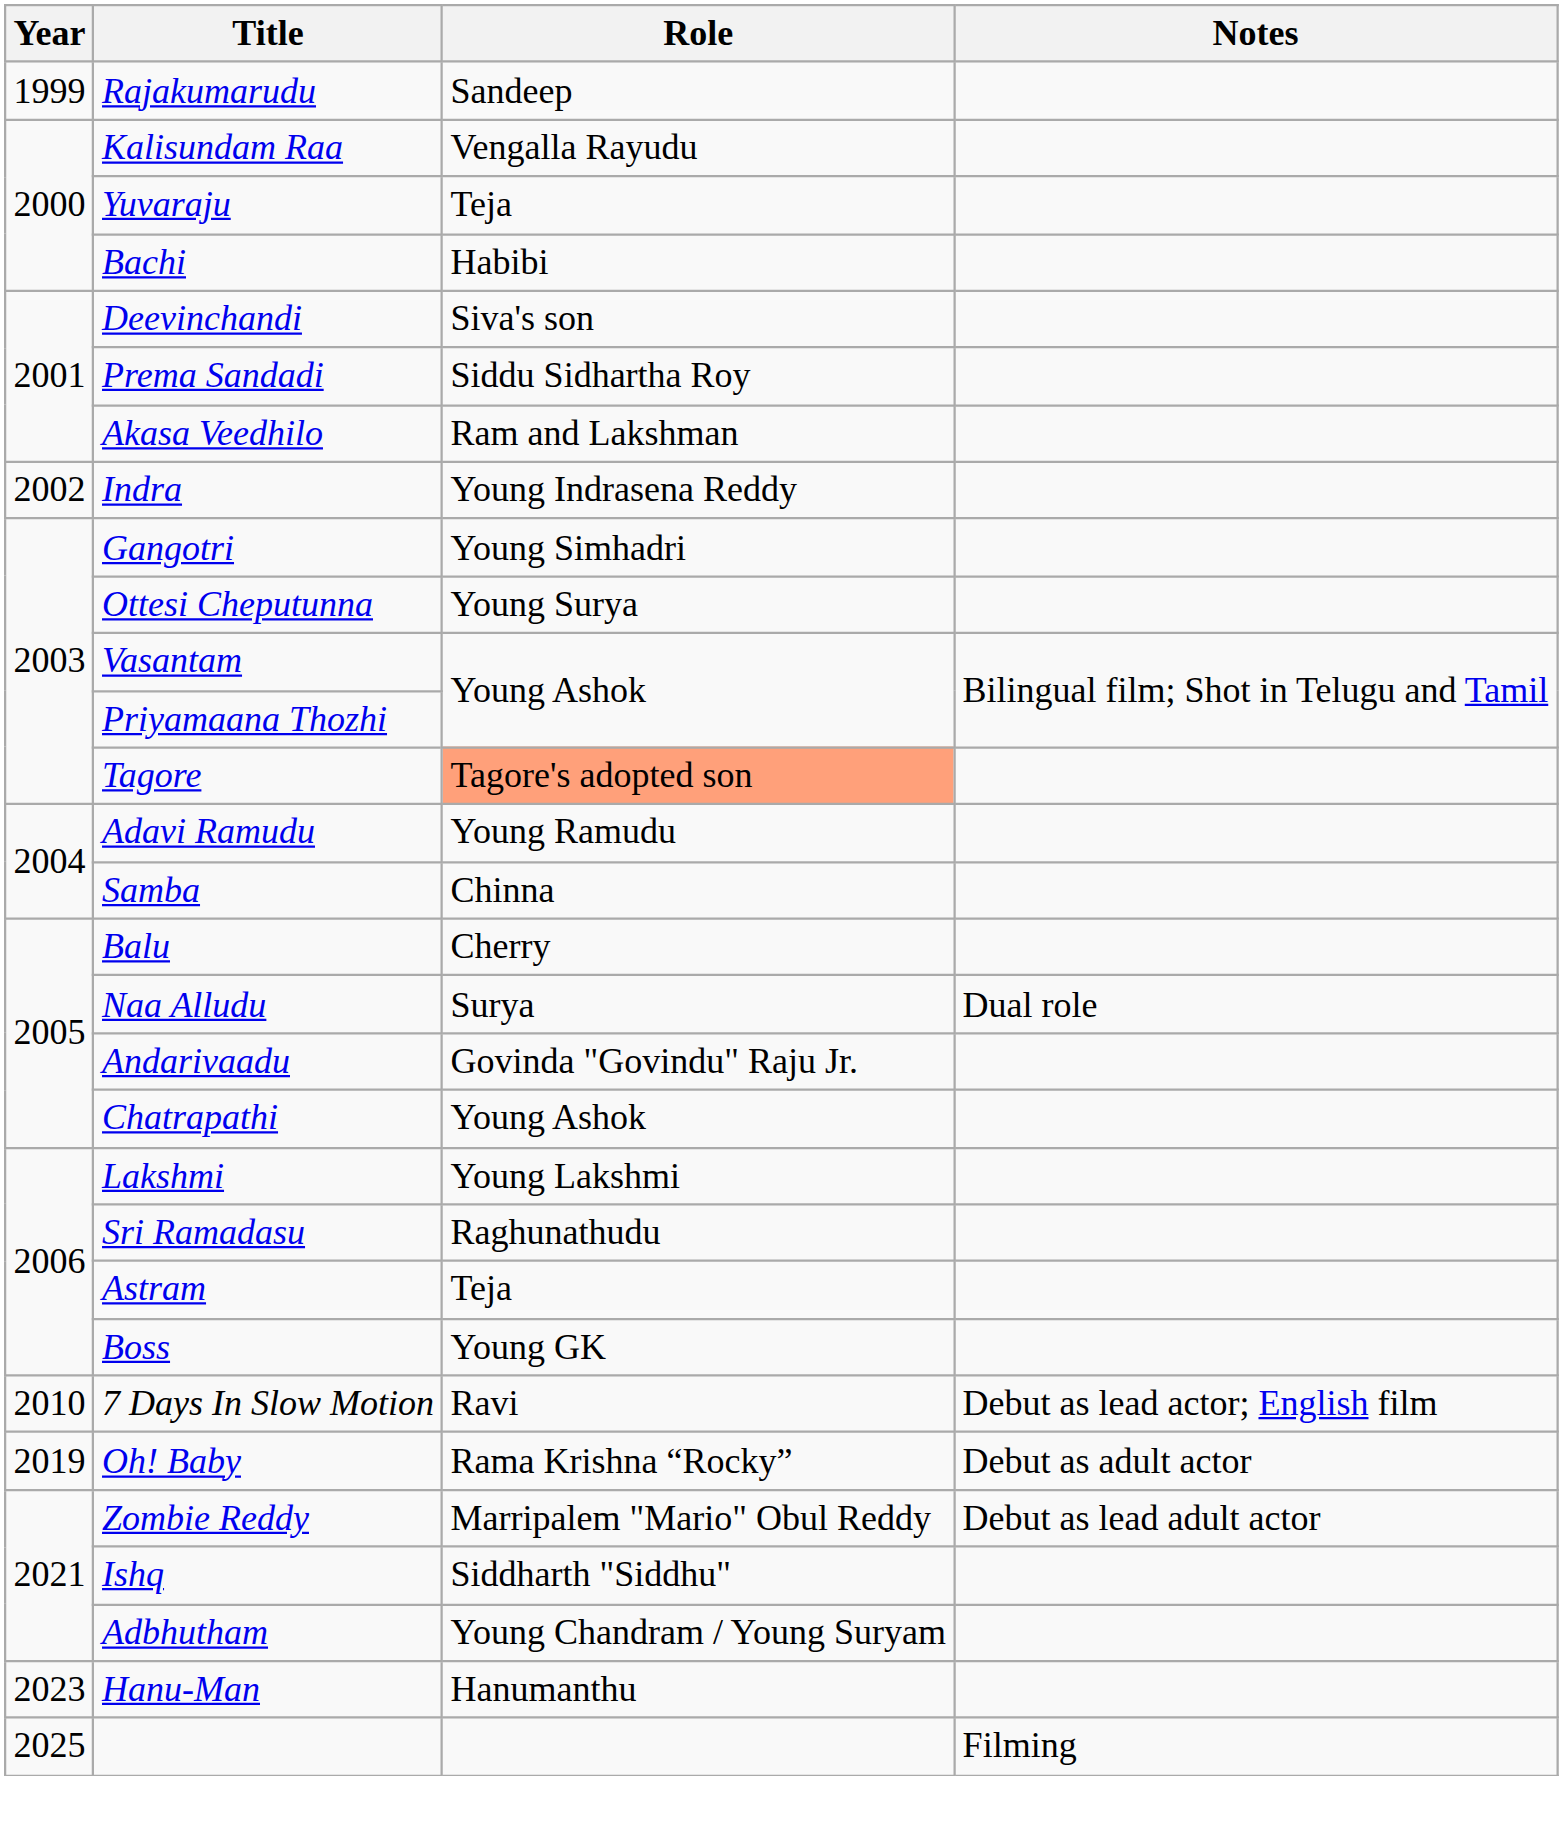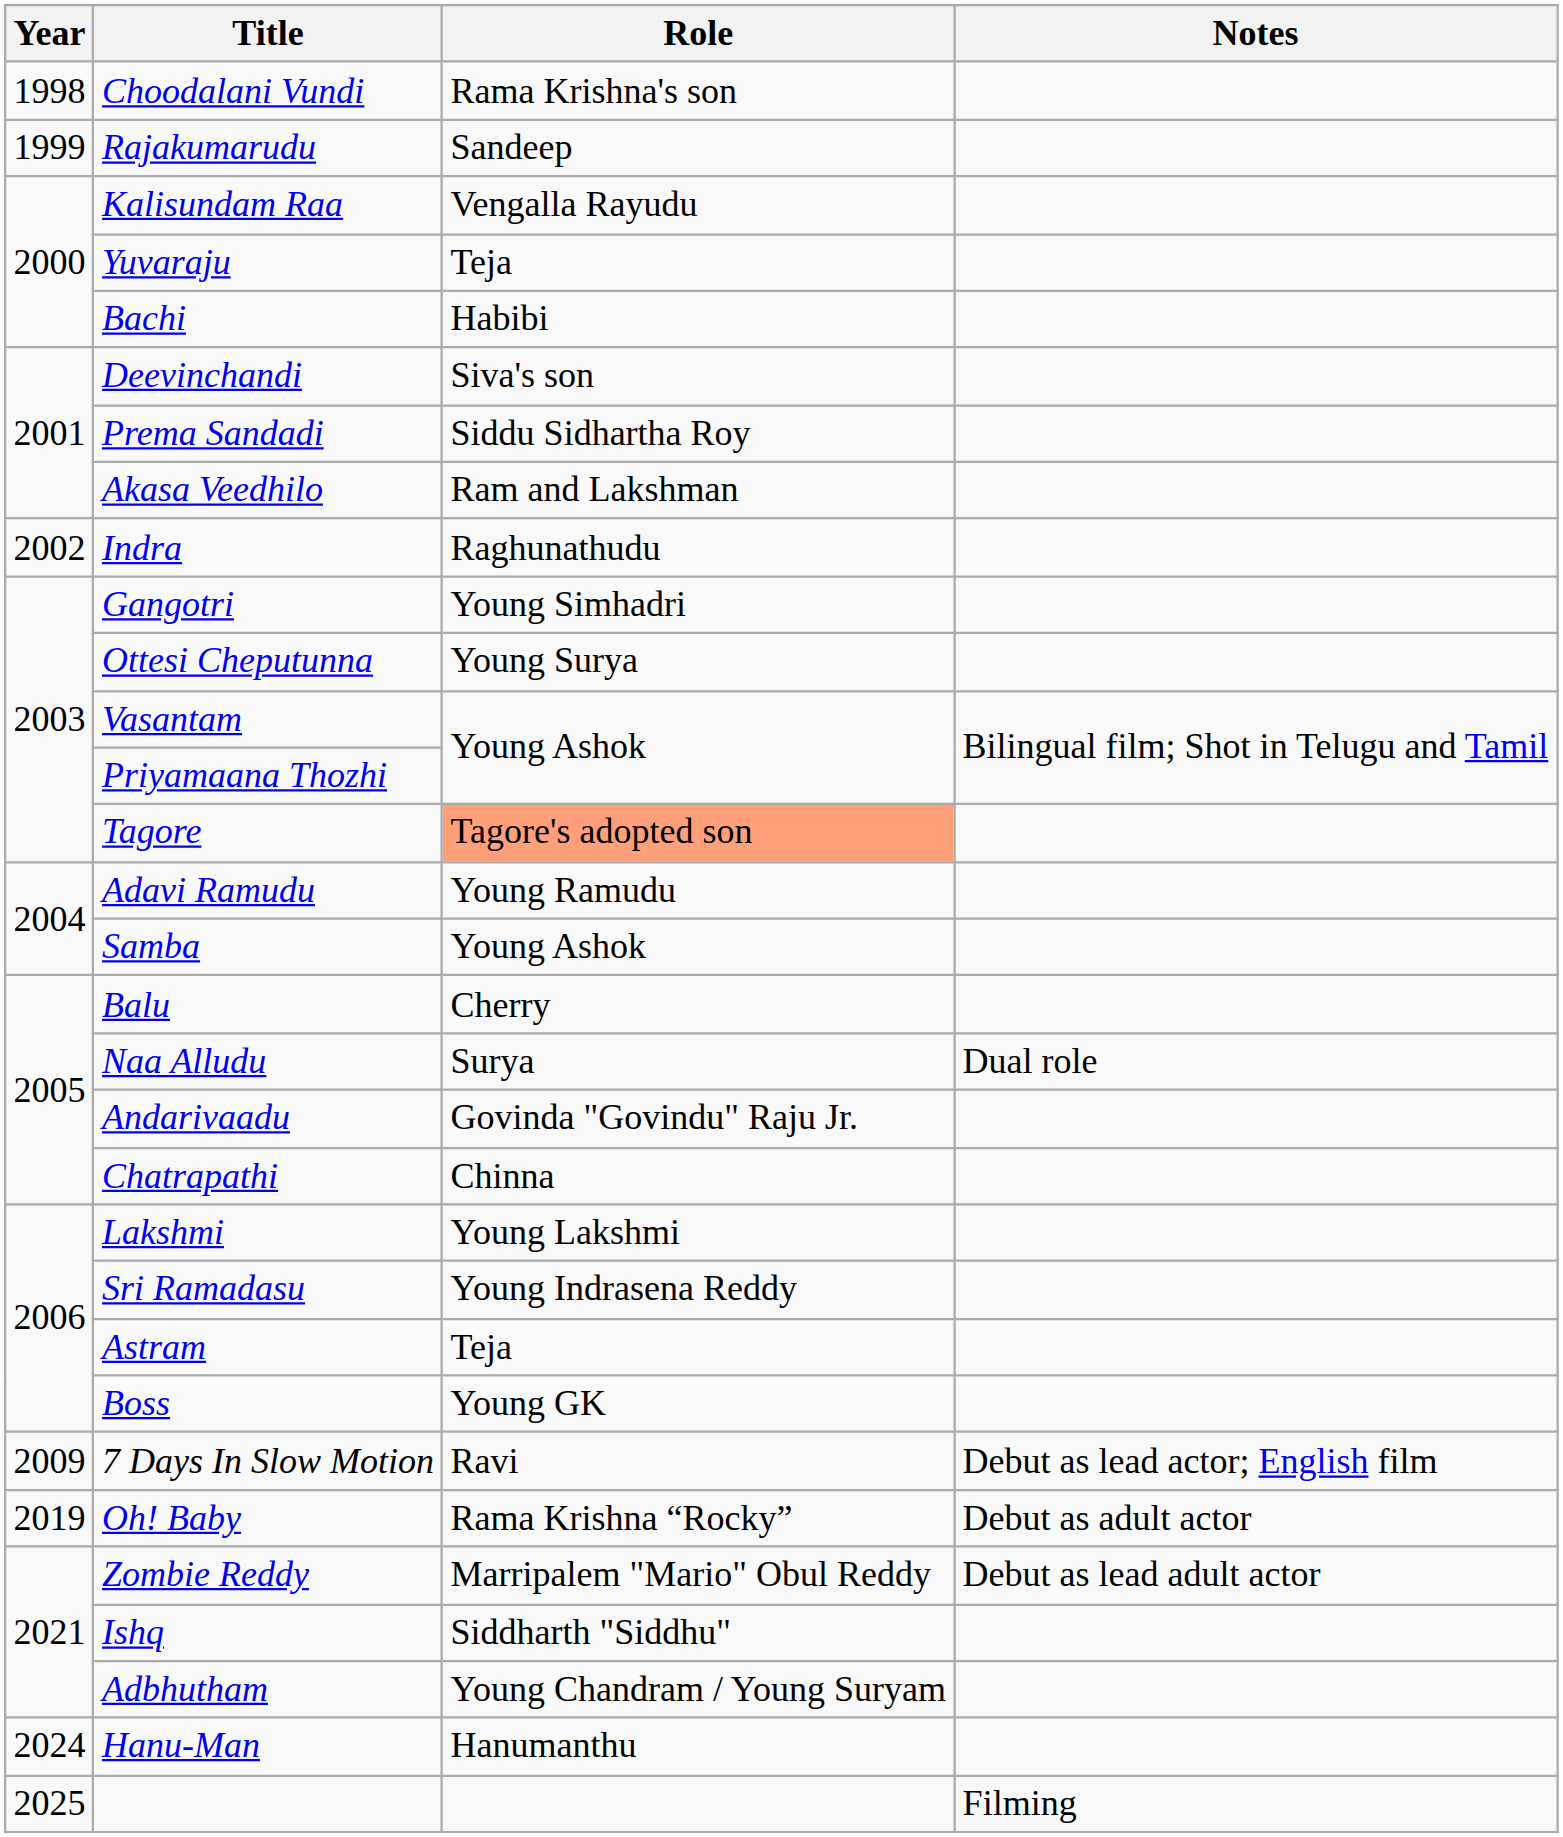 <table class="wikitable">
 <tr>
 <th>Year</th>
 <th>Title</th>
 <th>Role</th>
 <th>Notes</th>
+</tr>
+<tr>
+<td>1998</td>
+<td><em><a href='#'>Choodalani Vundi</a></em></td>
+<td>Rama Krishna's son</td>
+<td></td>
 </tr>
 <tr>
 <td>1999</td>
 <td><em><a href='#'>Rajakumarudu</a></em></td>
 <td>Sandeep</td>
 <td></td>
 </tr>
 <tr>
 <td rowspan="3">2000</td>
 <td><em><a href='#'>Kalisundam Raa</a></em></td>
 <td>Vengalla Rayudu</td>
 <td></td>
 </tr>
 <tr>
 <td><em><a href='#'>Yuvaraju</a> </em></td>
 <td>Teja</td>
 <td></td>
 </tr>
 <tr>
 <td><a href='#'><em>Bachi</em></a></td>
 <td>Habibi</td>
 <td></td>
 </tr>
 <tr>
 <td rowspan="3">2001</td>
 <td><em><a href='#'>Deevinchandi</a></em></td>
 <td>Siva's son</td>
 <td></td>
 </tr>
 <tr>
 <td><em><a href='#'>Prema Sandadi</a></em></td>
 <td>Siddu Sidhartha Roy</td>
 <td></td>
 </tr>
 <tr>
 <td><em><a href='#'>Akasa Veedhilo</a></em></td>
 <td>Ram and Lakshman</td>
 <td></td>
 </tr>
 <tr>
 <td>2002</td>
 <td><a href='#'><em>Indra</em></a></td>
-<td>Young Indrasena Reddy</td>
+<td>Raghunathudu</td>
 <td></td>
 </tr>
 <tr>
 <td rowspan="5">2003</td>
 <td><a href='#'><em>Gangotri</em></a></td>
 <td>Young Simhadri</td>
 <td></td>
 </tr>
 <tr>
 <td><em><a href='#'>Ottesi Cheputunna</a></em></td>
 <td>Young Surya</td>
 <td></td>
 </tr>
 <tr>
 <td><em><a href='#'>Vasantam</a> </em></td>
 <td rowspan="2">Young Ashok</td>
 <td rowspan="2">Bilingual film; Shot in Telugu and <a href='#'>Tamil</a></td>
 </tr>
 <tr>
 <td><em><a href='#'>Priyamaana Thozhi</a></em></td>
 </tr>
 <tr>
 <td><a href='#'><em>Tagore</em></a></td>
 <td style="background: lightsalmon;">Tagore's adopted son</td>
 <td></td>
 </tr>
 <tr>
 <td rowspan="2">2004</td>
 <td><a href='#'><em>Adavi Ramudu</em></a></td>
 <td>Young Ramudu</td>
 <td></td>
 </tr>
 <tr>
 <td><a href='#'><em>Samba</em></a></td>
-<td>Chinna</td>
+<td>Young Ashok</td>
 <td></td>
 </tr>
 <tr>
 <td rowspan="4">2005</td>
 <td><a href='#'><em>Balu</em></a></td>
 <td>Cherry</td>
 <td></td>
 </tr>
 <tr>
 <td><em><a href='#'>Naa Alludu</a></em></td>
 <td>Surya</td>
 <td>Dual role</td>
 </tr>
 <tr>
 <td><em><a href='#'>Andarivaadu</a> </em></td>
 <td>Govinda "Govindu" Raju Jr.</td>
 <td></td>
 </tr>
 <tr>
 <td><a href='#'><em>Chatrapathi</em></a></td>
-<td>Young Ashok</td>
+<td>Chinna</td>
 <td></td>
 </tr>
 <tr>
 <td rowspan="4">2006</td>
 <td><a href='#'><em>Lakshmi</em></a></td>
 <td>Young Lakshmi</td>
 <td></td>
 </tr>
 <tr>
 <td><em><a href='#'>Sri Ramadasu</a></em></td>
-<td>Raghunathudu</td>
+<td>Young Indrasena Reddy</td>
 <td></td>
 </tr>
 <tr>
 <td><em><a href='#'>Astram</a> </em></td>
 <td>Teja</td>
 <td></td>
 </tr>
 <tr>
 <td><em><a href='#'>Boss</a> </em></td>
 <td>Young GK</td>
 <td></td>
 </tr>
 <tr>
-<td>2010</td>
+<td>2009</td>
 <td><em>7 Days In Slow Motion</em></td>
 <td>Ravi</td>
 <td>Debut as lead actor; <a href='#'>English</a> film</td>
 </tr>
 <tr>
 <td>2019</td>
 <td><em><a href='#'>Oh! Baby</a></em></td>
 <td>Rama Krishna “Rocky”</td>
 <td>Debut as adult actor</td>
 </tr>
 <tr>
 <td rowspan="3">2021</td>
 <td><em><a href='#'>Zombie Reddy</a></em></td>
 <td>Marripalem "Mario" Obul Reddy</td>
 <td>Debut as lead adult actor</td>
 </tr>
 <tr>
 <td><em><a href='#'>Ishq</a></em></td>
 <td>Siddharth "Siddhu"</td>
 <td></td>
 </tr>
 <tr>
 <td><em><a href='#'>Adbhutham</a></em></td>
 <td>Young Chandram / Young Suryam</td>
 <td></td>
 </tr>
 <tr>
-<td>2023</td>
+<td>2024</td>
 <td><em><a href='#'>Hanu-Man</a></em></td>
 <td>Hanumanthu</td>
 <td></td>
 </tr>
 <tr>
 <td>2025</td>
 <td></td>
 <td></td>
 <td>Filming</td>
 </tr>
 </table>
